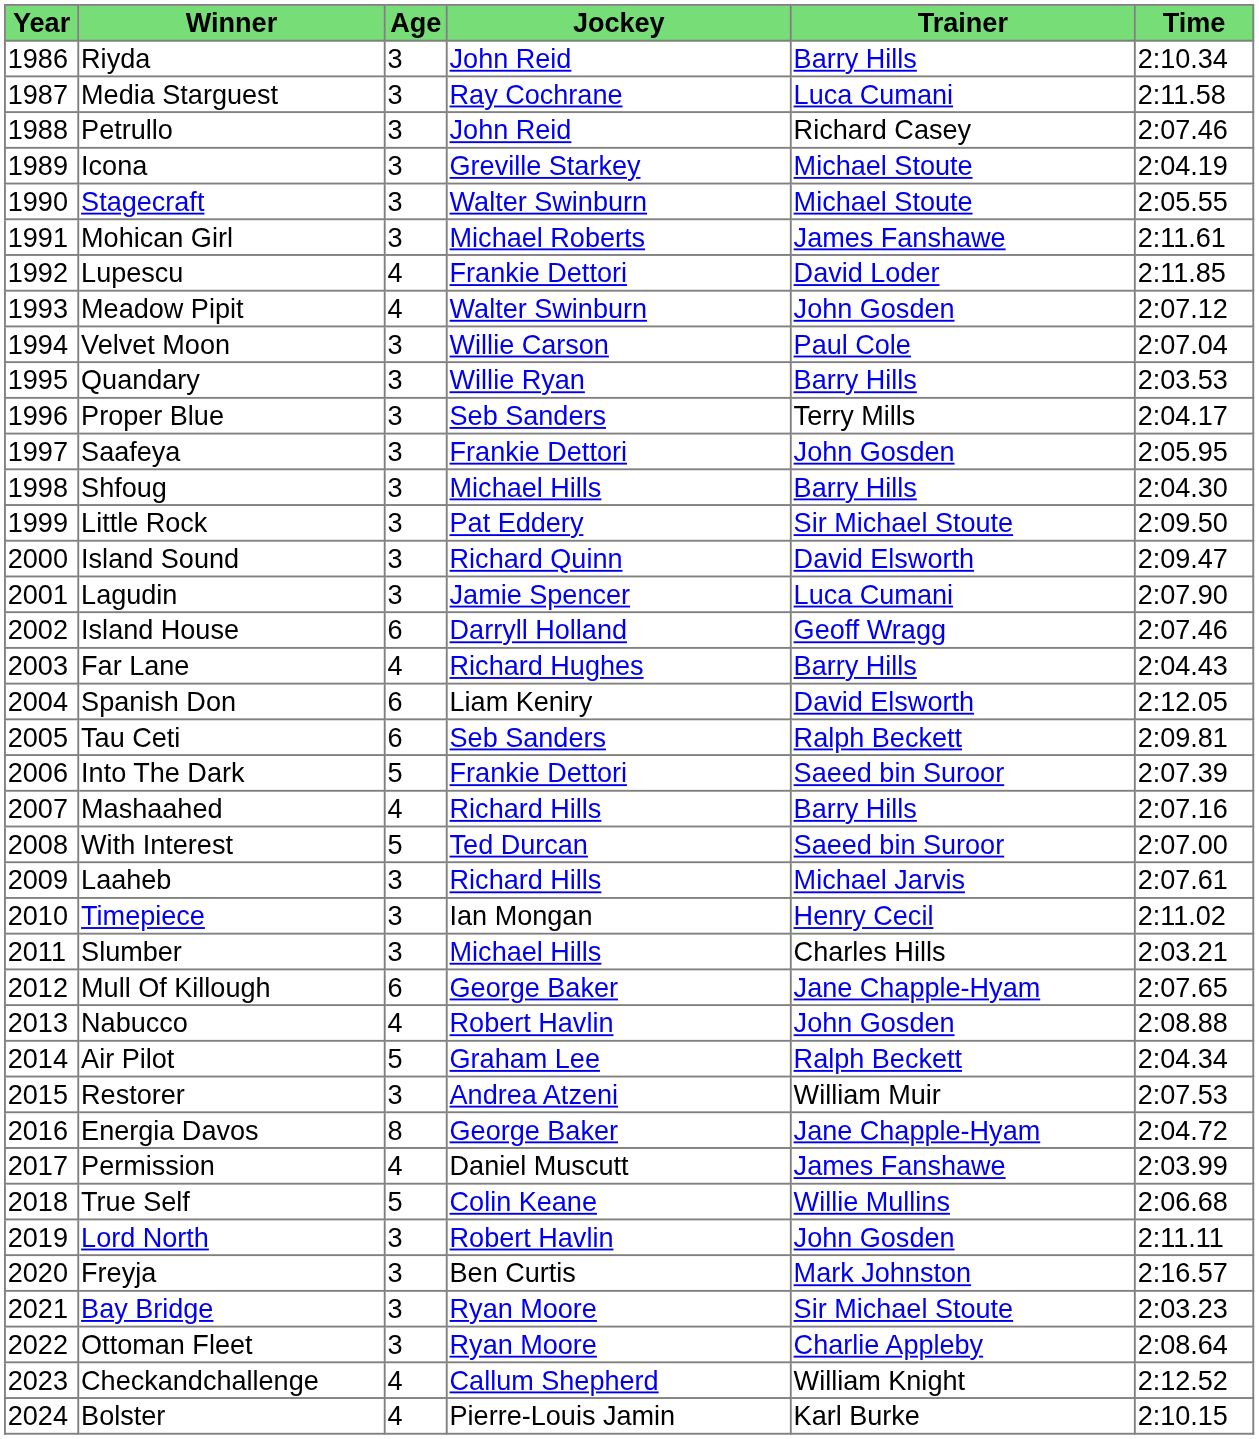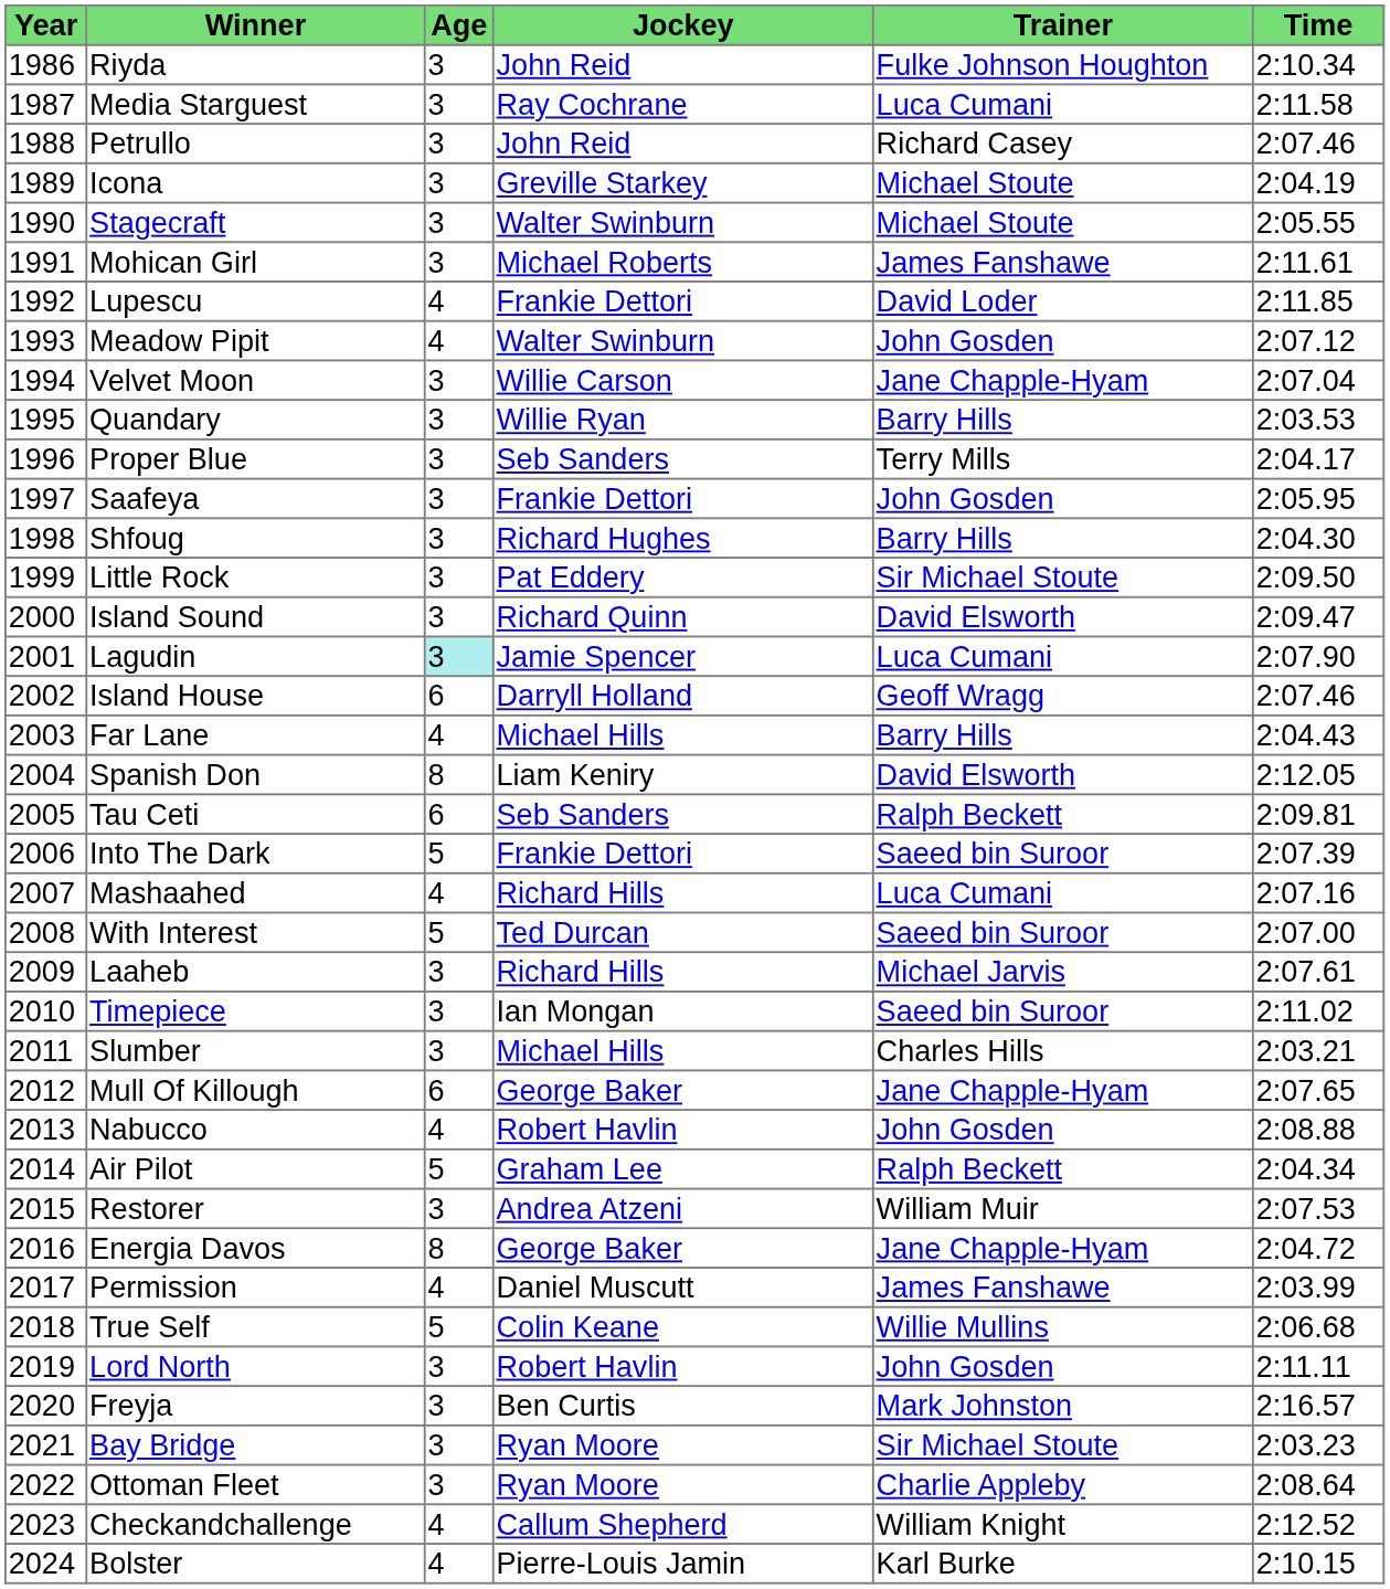 <table class = "sortable" | border="1" style="border-collapse: collapse; font-size:90%">
 <tr bgcolor="#77dd77" align="center">
 <th style="width:36px"><strong>Year</strong></th>
 <th style="width:160px"><strong>Winner</strong></th>
 <th style="width:30px"><strong>Age</strong></th>
 <th style="width:180px"><strong>Jockey</strong></th>
 <th style="width:180px"><strong>Trainer</strong></th>
 <th style="width:60px"><strong>Time</strong></th>
 </tr>
 <tr>
 <td>1986</td>
 <td>Riyda</td>
 <td>3</td>
 <td><a href='#'>John Reid</a></td>
-<td><a href='#'>Barry Hills</a></td>
+<td><a href='#'>Fulke Johnson Houghton</a></td>
 <td>2:10.34</td>
 </tr>
 <tr>
 <td>1987</td>
 <td>Media Starguest</td>
 <td>3</td>
 <td><a href='#'>Ray Cochrane</a></td>
 <td><a href='#'>Luca Cumani</a></td>
 <td>2:11.58</td>
 </tr>
 <tr>
 <td>1988</td>
 <td>Petrullo</td>
 <td>3</td>
 <td><a href='#'>John Reid</a></td>
 <td>Richard Casey</td>
 <td>2:07.46</td>
 </tr>
 <tr>
 <td>1989</td>
 <td>Icona</td>
 <td>3</td>
 <td><a href='#'>Greville Starkey</a></td>
 <td><a href='#'>Michael Stoute</a></td>
 <td>2:04.19</td>
 </tr>
 <tr>
 <td>1990</td>
 <td><a href='#'>Stagecraft</a></td>
 <td>3</td>
 <td><a href='#'>Walter Swinburn</a></td>
 <td><a href='#'>Michael Stoute</a></td>
 <td>2:05.55</td>
 </tr>
 <tr>
 <td>1991</td>
 <td>Mohican Girl</td>
 <td>3</td>
 <td><a href='#'>Michael Roberts</a></td>
 <td><a href='#'>James Fanshawe</a></td>
 <td>2:11.61</td>
 </tr>
 <tr>
 <td>1992</td>
 <td>Lupescu</td>
 <td>4</td>
 <td><a href='#'>Frankie Dettori</a></td>
 <td><a href='#'>David Loder</a></td>
 <td>2:11.85</td>
 </tr>
 <tr>
 <td>1993</td>
 <td>Meadow Pipit</td>
 <td>4</td>
 <td><a href='#'>Walter Swinburn</a></td>
 <td><a href='#'>John Gosden</a></td>
 <td>2:07.12</td>
 </tr>
 <tr>
 <td>1994</td>
 <td>Velvet Moon</td>
 <td>3</td>
 <td><a href='#'>Willie Carson</a></td>
-<td><a href='#'>Paul Cole</a></td>
+<td><a href='#'>Jane Chapple-Hyam</a></td>
 <td>2:07.04</td>
 </tr>
 <tr>
 <td>1995</td>
 <td>Quandary</td>
 <td>3</td>
 <td><a href='#'>Willie Ryan</a></td>
 <td><a href='#'>Barry Hills</a></td>
 <td>2:03.53</td>
 </tr>
 <tr>
 <td>1996</td>
 <td>Proper Blue</td>
 <td>3</td>
 <td><a href='#'>Seb Sanders</a></td>
 <td>Terry Mills</td>
 <td>2:04.17</td>
 </tr>
 <tr>
 <td>1997</td>
 <td>Saafeya</td>
 <td>3</td>
 <td><a href='#'>Frankie Dettori</a></td>
 <td><a href='#'>John Gosden</a></td>
 <td>2:05.95</td>
 </tr>
 <tr>
 <td>1998</td>
 <td>Shfoug</td>
 <td>3</td>
-<td><a href='#'>Michael Hills</a></td>
+<td><a href='#'>Richard Hughes</a></td>
 <td><a href='#'>Barry Hills</a></td>
 <td>2:04.30</td>
 </tr>
 <tr>
 <td>1999</td>
 <td>Little Rock</td>
 <td>3</td>
 <td><a href='#'>Pat Eddery</a></td>
 <td><a href='#'>Sir Michael Stoute</a></td>
 <td>2:09.50</td>
 </tr>
 <tr>
 <td>2000</td>
 <td>Island Sound</td>
 <td>3</td>
 <td><a href='#'>Richard Quinn</a></td>
 <td><a href='#'>David Elsworth</a></td>
 <td>2:09.47</td>
 </tr>
 <tr>
 <td>2001</td>
 <td>Lagudin</td>
-<td>3</td>
+<td style="background: paleturquoise;">3</td>
 <td><a href='#'>Jamie Spencer</a></td>
 <td><a href='#'>Luca Cumani</a></td>
 <td>2:07.90</td>
 </tr>
 <tr>
 <td>2002</td>
 <td>Island House</td>
 <td>6</td>
 <td><a href='#'>Darryll Holland</a></td>
 <td><a href='#'>Geoff Wragg</a></td>
 <td>2:07.46</td>
 </tr>
 <tr>
 <td>2003</td>
 <td>Far Lane</td>
 <td>4</td>
-<td><a href='#'>Richard Hughes</a></td>
+<td><a href='#'>Michael Hills</a></td>
 <td><a href='#'>Barry Hills</a></td>
 <td>2:04.43</td>
 </tr>
 <tr>
 <td>2004</td>
 <td>Spanish Don</td>
-<td>6</td>
+<td>8</td>
 <td>Liam Keniry</td>
 <td><a href='#'>David Elsworth</a></td>
 <td>2:12.05</td>
 </tr>
 <tr>
 <td>2005</td>
 <td>Tau Ceti</td>
 <td>6</td>
 <td><a href='#'>Seb Sanders</a></td>
 <td><a href='#'>Ralph Beckett</a></td>
 <td>2:09.81</td>
 </tr>
 <tr>
 <td>2006</td>
 <td>Into The Dark</td>
 <td>5</td>
 <td><a href='#'>Frankie Dettori</a></td>
 <td><a href='#'>Saeed bin Suroor</a></td>
 <td>2:07.39</td>
 </tr>
 <tr>
 <td>2007</td>
 <td>Mashaahed</td>
 <td>4</td>
 <td><a href='#'>Richard Hills</a></td>
-<td><a href='#'>Barry Hills</a></td>
+<td><a href='#'>Luca Cumani</a></td>
 <td>2:07.16</td>
 </tr>
 <tr>
 <td>2008</td>
 <td>With Interest</td>
 <td>5</td>
 <td><a href='#'>Ted Durcan</a></td>
 <td><a href='#'>Saeed bin Suroor</a></td>
 <td>2:07.00</td>
 </tr>
 <tr>
 <td>2009</td>
 <td>Laaheb</td>
 <td>3</td>
 <td><a href='#'>Richard Hills</a></td>
 <td><a href='#'>Michael Jarvis</a></td>
 <td>2:07.61</td>
 </tr>
 <tr>
 <td>2010</td>
 <td><a href='#'>Timepiece</a></td>
 <td>3</td>
 <td>Ian Mongan</td>
-<td><a href='#'>Henry Cecil</a></td>
+<td><a href='#'>Saeed bin Suroor</a></td>
 <td>2:11.02</td>
 </tr>
 <tr>
 <td>2011</td>
 <td>Slumber</td>
 <td>3</td>
 <td><a href='#'>Michael Hills</a></td>
 <td>Charles Hills</td>
 <td>2:03.21</td>
 </tr>
 <tr>
 <td>2012</td>
 <td>Mull Of Killough</td>
 <td>6</td>
 <td><a href='#'>George Baker</a></td>
 <td><a href='#'>Jane Chapple-Hyam</a></td>
 <td>2:07.65</td>
 </tr>
 <tr>
 <td>2013</td>
 <td>Nabucco</td>
 <td>4</td>
 <td><a href='#'>Robert Havlin</a></td>
 <td><a href='#'>John Gosden</a></td>
 <td>2:08.88</td>
 </tr>
 <tr>
 <td>2014</td>
 <td>Air Pilot</td>
 <td>5</td>
 <td><a href='#'>Graham Lee</a></td>
 <td><a href='#'>Ralph Beckett</a></td>
 <td>2:04.34</td>
 </tr>
 <tr>
 <td>2015</td>
 <td>Restorer</td>
 <td>3</td>
 <td><a href='#'>Andrea Atzeni</a></td>
 <td>William Muir</td>
 <td>2:07.53</td>
 </tr>
 <tr>
 <td>2016</td>
 <td>Energia Davos</td>
 <td>8</td>
 <td><a href='#'>George Baker</a></td>
 <td><a href='#'>Jane Chapple-Hyam</a></td>
 <td>2:04.72</td>
 </tr>
 <tr>
 <td>2017</td>
 <td>Permission</td>
 <td>4</td>
 <td>Daniel Muscutt</td>
 <td><a href='#'>James Fanshawe</a></td>
 <td>2:03.99</td>
 </tr>
 <tr>
 <td>2018</td>
 <td>True Self</td>
 <td>5</td>
 <td><a href='#'>Colin Keane</a></td>
 <td><a href='#'>Willie Mullins</a></td>
 <td>2:06.68</td>
 </tr>
 <tr>
 <td>2019</td>
 <td><a href='#'>Lord North</a></td>
 <td>3</td>
 <td><a href='#'>Robert Havlin</a></td>
 <td><a href='#'>John Gosden</a></td>
 <td>2:11.11</td>
 </tr>
 <tr>
 <td>2020</td>
 <td>Freyja</td>
 <td>3</td>
 <td>Ben Curtis</td>
 <td><a href='#'>Mark Johnston</a></td>
 <td>2:16.57</td>
 </tr>
 <tr>
 <td>2021</td>
 <td><a href='#'>Bay Bridge</a></td>
 <td>3</td>
 <td><a href='#'>Ryan Moore</a></td>
 <td><a href='#'>Sir Michael Stoute</a></td>
 <td>2:03.23</td>
 </tr>
 <tr>
 <td>2022</td>
 <td>Ottoman Fleet</td>
 <td>3</td>
 <td><a href='#'>Ryan Moore</a></td>
 <td><a href='#'>Charlie Appleby</a></td>
 <td>2:08.64</td>
 </tr>
 <tr>
 <td>2023</td>
 <td>Checkandchallenge</td>
 <td>4</td>
 <td><a href='#'>Callum Shepherd</a></td>
 <td>William Knight</td>
 <td>2:12.52</td>
 </tr>
 <tr>
 <td>2024</td>
 <td>Bolster</td>
 <td>4</td>
 <td>Pierre-Louis Jamin</td>
 <td>Karl Burke</td>
 <td>2:10.15</td>
 </tr>
 </table>
